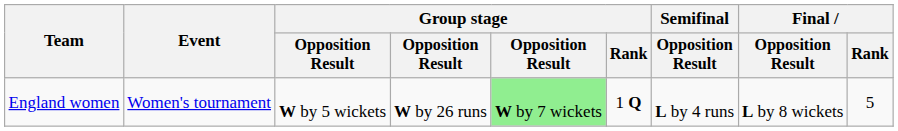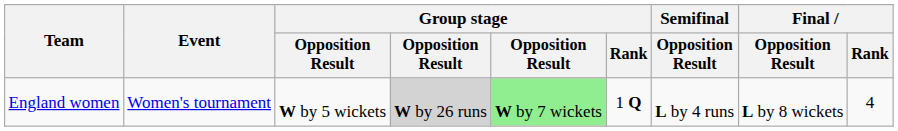 <table class=wikitable style="font-size:90%; text-align:center">
 <tr>
 <th rowspan=2>Team</th>
 <th rowspan=2>Event</th>
 <th colspan=4>Group stage</th>
 <th>Semifinal</th>
 <th colspan=2>Final / </th>
 </tr>
 <tr style=font-size:95%>
 <th>Opposition<br>Result</th>
 <th>Opposition<br>Result</th>
 <th>Opposition<br>Result</th>
 <th>Rank</th>
 <th>Opposition<br>Result</th>
 <th>Opposition<br>Result</th>
 <th>Rank</th>
 </tr>
 <tr>
 <td align=left><a href='#'>England women</a></td>
 <td align=left><a href='#'>Women's tournament</a></td>
 <td><br><strong>W</strong> by 5 wickets</td>
-<td><br><strong>W</strong> by 26 runs</td>
+<td style="background: lightgrey;"><br><strong>W</strong> by 26 runs</td>
 <td style="background: lightgreen;"><br><strong>W</strong> by 7 wickets</td>
 <td>1 <strong>Q</strong></td>
 <td><br><strong>L</strong> by 4 runs</td>
 <td><br><strong>L</strong> by 8 wickets</td>
-<td>5</td>
+<td>4</td>
 </tr>
 </table>
